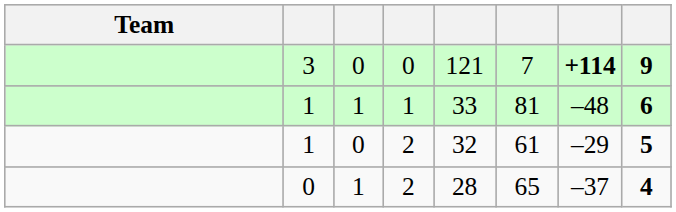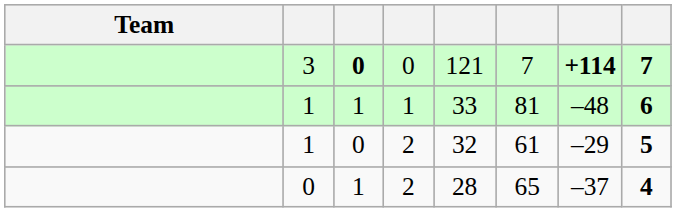 <table class="wikitable" style="text-align:center;">
 <tr>
 <th style="width:10.5em;">Team</th>
 <th style="width:1.5em;"></th>
 <th style="width:1.5em;"></th>
 <th style="width:1.5em;"></th>
 <th style="width:2.0em;"></th>
 <th style="width:2.0em;"></th>
 <th style="width:2.0em;"></th>
 <th style="width:1.5em;"></th>
 </tr>
 <tr bgcolor="#cfc">
 <td align="left"></td>
 <td>3</td>
-<td>0</td>
+<td><strong>0</strong></td>
 <td>0</td>
 <td>121</td>
 <td>7</td>
 <td><strong>+114</strong></td>
-<td><strong>9</strong></td>
+<td><strong>7</strong></td>
 </tr>
 <tr bgcolor="#cfc">
 <td align="left"></td>
 <td>1</td>
 <td>1</td>
 <td>1</td>
 <td>33</td>
 <td>81</td>
 <td>–48</td>
 <td><strong>6</strong></td>
 </tr>
 <tr>
 <td align="left"></td>
 <td>1</td>
 <td>0</td>
 <td>2</td>
 <td>32</td>
 <td>61</td>
 <td>–29</td>
 <td><strong>5</strong></td>
 </tr>
 <tr>
 <td align="left"></td>
 <td>0</td>
 <td>1</td>
 <td>2</td>
 <td>28</td>
 <td>65</td>
 <td>–37</td>
 <td><strong>4</strong></td>
 </tr>
 </table>
